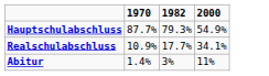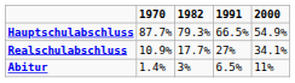 <table class="wikitable">
 <tr>
 <td></td>
 <td><strong>1970</strong></td>
 <td><strong>1982</strong></td>
+<td><strong>1991</strong></td>
 <td><strong>2000</strong></td>
 </tr>
 <tr>
 <td><strong><a href='#'>Hauptschulabschluss</a></strong></td>
 <td>87.7%</td>
 <td>79.3%</td>
+<td>66.5%</td>
 <td>54.9%</td>
 </tr>
 <tr>
 <td><strong><a href='#'>Realschulabschluss</a></strong></td>
 <td>10.9%</td>
 <td>17.7%</td>
+<td>27%</td>
 <td>34.1%</td>
 </tr>
 <tr>
 <td><strong><a href='#'>Abitur</a></strong></td>
 <td>1.4%</td>
 <td>3%</td>
+<td>6.5%</td>
 <td>11%</td>
 </tr>
 </table>
